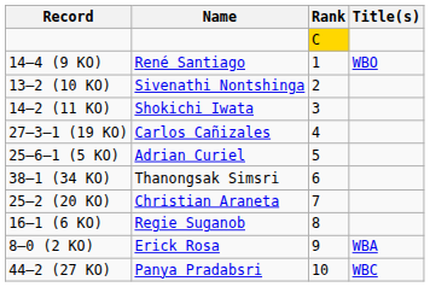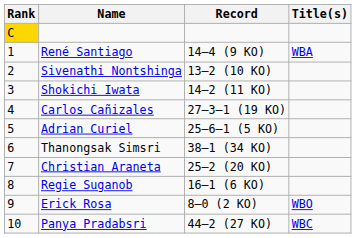 <table class="wikitable">
 <tr>
+<th>Rank</th>
+<th>Name</th>
 <th>Record</th>
-<th>Name</th>
-<th>Rank</th>
 <th>Title(s)</th>
 </tr>
 <tr>
+<td bgcolor=gold>C</td>
 <td></td>
 <td></td>
-<td bgcolor=gold>C</td>
 <td></td>
 </tr>
 <tr>
+<td>1</td>
+<td><a href='#'>René Santiago</a></td>
 <td>14–4 (9 KO)</td>
-<td><a href='#'>René Santiago</a></td>
-<td>1</td>
+<td><a href='#'>WBA</a></td>
+</tr>
+<tr>
+<td>2</td>
+<td><a href='#'>Sivenathi Nontshinga</a></td>
+<td>13–2 (10 KO)</td>
+<td></td>
+</tr>
+<tr>
+<td>3</td>
+<td><a href='#'>Shokichi Iwata</a></td>
+<td>14–2 (11 KO)</td>
+<td></td>
+</tr>
+<tr>
+<td>4</td>
+<td><a href='#'>Carlos Cañizales</a></td>
+<td>27–3–1 (19 KO)</td>
+<td></td>
+</tr>
+<tr>
+<td>5</td>
+<td><a href='#'>Adrian Curiel</a></td>
+<td>25–6–1 (5 KO)</td>
+<td></td>
+</tr>
+<tr>
+<td>6</td>
+<td>Thanongsak Simsri</td>
+<td>38–1 (34 KO)</td>
+<td></td>
+</tr>
+<tr>
+<td>7</td>
+<td><a href='#'>Christian Araneta</a></td>
+<td>25–2 (20 KO)</td>
+<td></td>
+</tr>
+<tr>
+<td>8</td>
+<td><a href='#'>Regie Suganob</a></td>
+<td>16–1 (6 KO)</td>
+<td></td>
+</tr>
+<tr>
+<td>9</td>
+<td><a href='#'>Erick Rosa</a></td>
+<td>8–0 (2 KO)</td>
 <td><a href='#'>WBO</a></td>
 </tr>
 <tr>
-<td>13–2 (10 KO)</td>
-<td><a href='#'>Sivenathi Nontshinga</a></td>
-<td>2</td>
-<td></td>
-</tr>
-<tr>
-<td>14–2 (11 KO)</td>
-<td><a href='#'>Shokichi Iwata</a></td>
-<td>3</td>
-<td></td>
-</tr>
-<tr>
-<td>27–3–1 (19 KO)</td>
-<td><a href='#'>Carlos Cañizales</a></td>
-<td>4</td>
-<td></td>
-</tr>
-<tr>
-<td>25–6–1 (5 KO)</td>
-<td><a href='#'>Adrian Curiel</a></td>
-<td>5</td>
-<td></td>
-</tr>
-<tr>
-<td>38–1 (34 KO)</td>
-<td>Thanongsak Simsri</td>
-<td>6</td>
-<td></td>
-</tr>
-<tr>
-<td>25–2 (20 KO)</td>
-<td><a href='#'>Christian Araneta</a></td>
-<td>7</td>
-<td></td>
-</tr>
-<tr>
-<td>16–1 (6 KO)</td>
-<td><a href='#'>Regie Suganob</a></td>
-<td>8</td>
-<td></td>
-</tr>
-<tr>
-<td>8–0 (2 KO)</td>
-<td><a href='#'>Erick Rosa</a></td>
-<td>9</td>
-<td><a href='#'>WBA</a></td>
-</tr>
-<tr>
+<td>10</td>
+<td><a href='#'>Panya Pradabsri</a></td>
 <td>44–2 (27 KO)</td>
-<td><a href='#'>Panya Pradabsri</a></td>
-<td>10</td>
 <td><a href='#'>WBC</a></td>
 </tr>
 </table>
